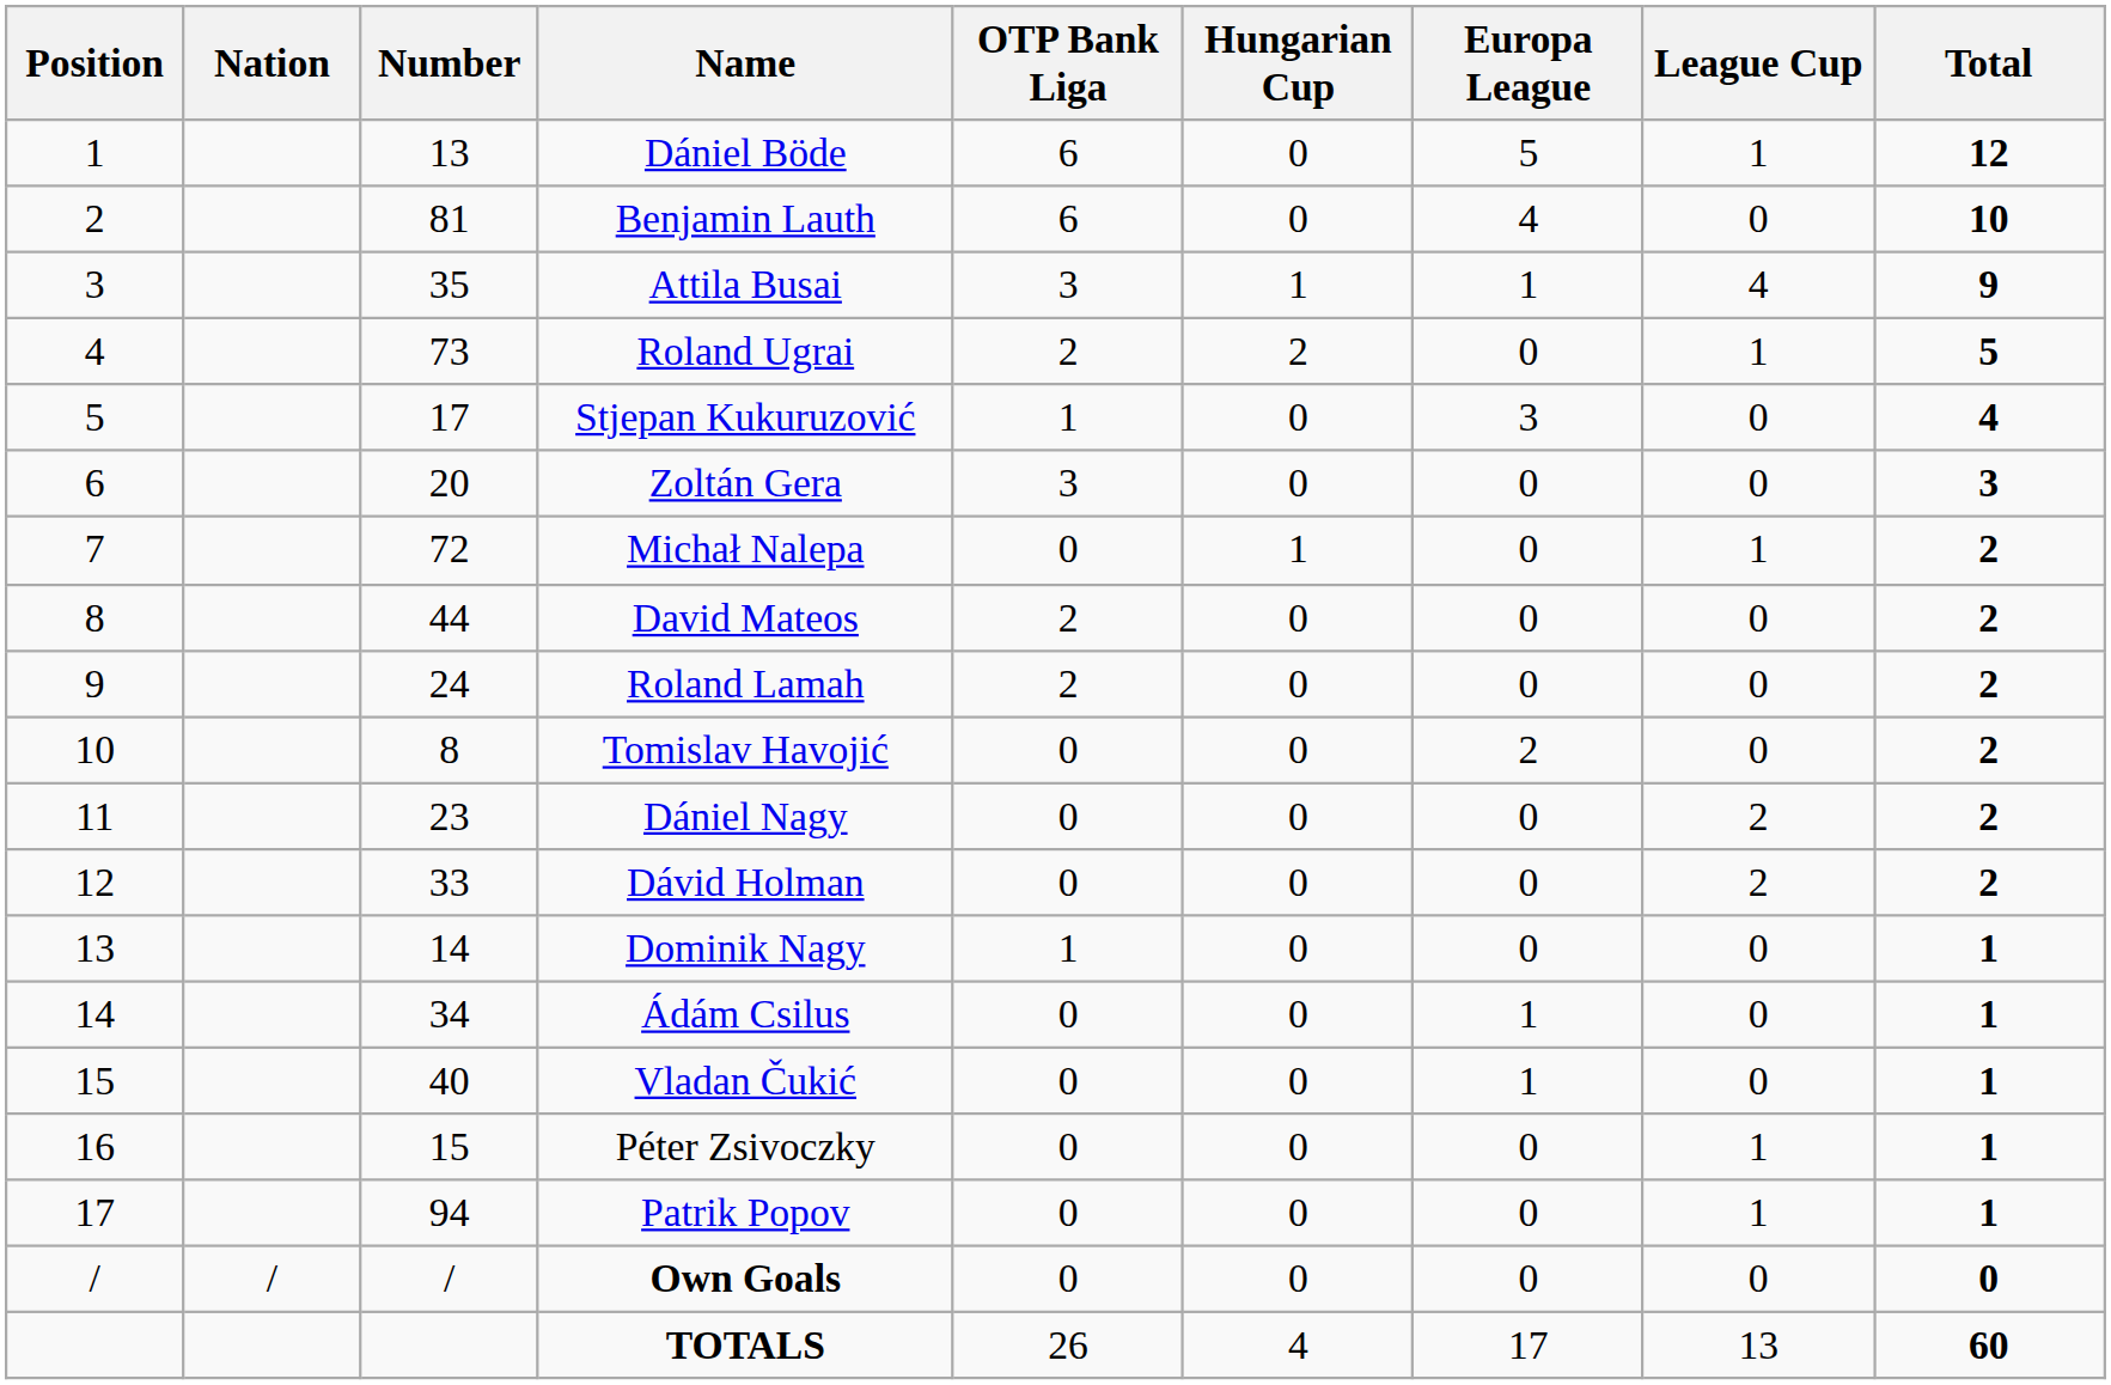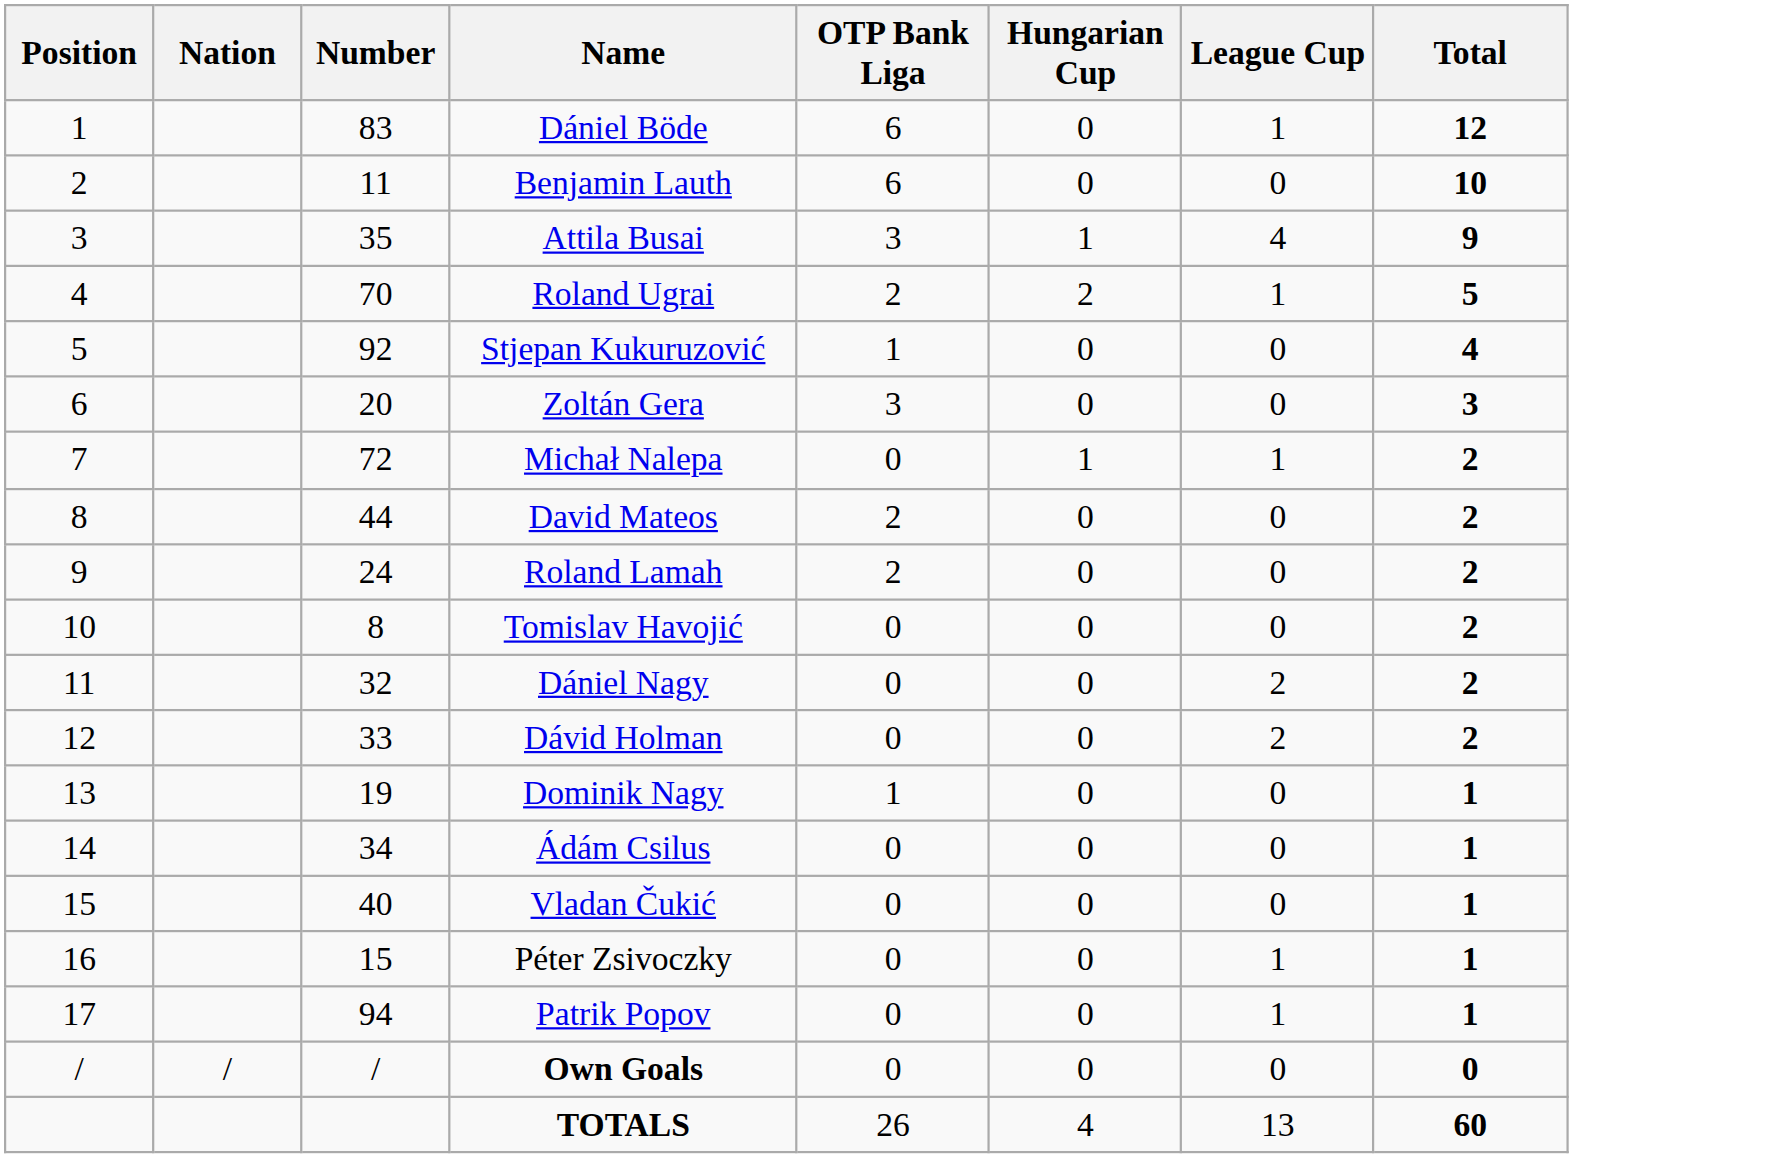 <table class="wikitable" style="font-size: 95%; text-align: center;">
 <tr>
 <th width=60>Position</th>
 <th width=60>Nation</th>
 <th width=60>Number</th>
 <th width=150>Name</th>
 <th width=80>OTP Bank Liga</th>
 <th width=80>Hungarian Cup</th>
-<th width=80>Europa League</th>
 <th width=80>League Cup</th>
 <th width=80>Total</th>
 </tr>
 <tr>
 <td>1</td>
 <td></td>
-<td>13</td>
+<td>83</td>
 <td><a href='#'>Dániel Böde</a></td>
 <td>6</td>
 <td>0</td>
-<td>5</td>
 <td>1</td>
 <td><strong>12</strong></td>
 </tr>
 <tr>
 <td>2</td>
 <td></td>
-<td>81</td>
+<td>11</td>
 <td><a href='#'>Benjamin Lauth</a></td>
 <td>6</td>
 <td>0</td>
-<td>4</td>
 <td>0</td>
 <td><strong>10</strong></td>
 </tr>
 <tr>
 <td>3</td>
 <td></td>
 <td>35</td>
 <td><a href='#'>Attila Busai</a></td>
 <td>3</td>
 <td>1</td>
-<td>1</td>
 <td>4</td>
 <td><strong>9</strong></td>
 </tr>
 <tr>
 <td>4</td>
 <td></td>
-<td>73</td>
+<td>70</td>
 <td><a href='#'>Roland Ugrai</a></td>
 <td>2</td>
 <td>2</td>
-<td>0</td>
 <td>1</td>
 <td><strong>5</strong></td>
 </tr>
 <tr>
 <td>5</td>
 <td></td>
-<td>17</td>
+<td>92</td>
 <td><a href='#'>Stjepan Kukuruzović</a></td>
 <td>1</td>
 <td>0</td>
-<td>3</td>
 <td>0</td>
 <td><strong>4</strong></td>
 </tr>
 <tr>
 <td>6</td>
 <td></td>
 <td>20</td>
 <td><a href='#'>Zoltán Gera</a></td>
 <td>3</td>
 <td>0</td>
 <td>0</td>
-<td>0</td>
 <td><strong>3</strong></td>
 </tr>
 <tr>
 <td>7</td>
 <td></td>
 <td>72</td>
 <td><a href='#'>Michał Nalepa</a></td>
 <td>0</td>
 <td>1</td>
-<td>0</td>
 <td>1</td>
 <td><strong>2</strong></td>
 </tr>
 <tr>
 <td>8</td>
 <td></td>
 <td>44</td>
 <td><a href='#'>David Mateos</a></td>
 <td>2</td>
-<td>0</td>
 <td>0</td>
 <td>0</td>
 <td><strong>2</strong></td>
 </tr>
 <tr>
 <td>9</td>
 <td></td>
 <td>24</td>
 <td><a href='#'>Roland Lamah</a></td>
 <td>2</td>
 <td>0</td>
 <td>0</td>
-<td>0</td>
 <td><strong>2</strong></td>
 </tr>
 <tr>
 <td>10</td>
 <td></td>
 <td>8</td>
 <td><a href='#'>Tomislav Havojić</a></td>
 <td>0</td>
 <td>0</td>
-<td>2</td>
 <td>0</td>
 <td><strong>2</strong></td>
 </tr>
 <tr>
 <td>11</td>
 <td></td>
-<td>23</td>
+<td>32</td>
 <td><a href='#'>Dániel Nagy</a></td>
-<td>0</td>
 <td>0</td>
 <td>0</td>
 <td>2</td>
 <td><strong>2</strong></td>
 </tr>
 <tr>
 <td>12</td>
 <td></td>
 <td>33</td>
 <td><a href='#'>Dávid Holman</a></td>
 <td>0</td>
 <td>0</td>
-<td>0</td>
 <td>2</td>
 <td><strong>2</strong></td>
 </tr>
 <tr>
 <td>13</td>
 <td></td>
-<td>14</td>
+<td>19</td>
 <td><a href='#'>Dominik Nagy</a></td>
 <td>1</td>
-<td>0</td>
 <td>0</td>
 <td>0</td>
 <td><strong>1</strong></td>
 </tr>
 <tr>
 <td>14</td>
 <td></td>
 <td>34</td>
 <td><a href='#'>Ádám Csilus</a></td>
 <td>0</td>
 <td>0</td>
-<td>1</td>
 <td>0</td>
 <td><strong>1</strong></td>
 </tr>
 <tr>
 <td>15</td>
 <td></td>
 <td>40</td>
 <td><a href='#'>Vladan Čukić</a></td>
 <td>0</td>
 <td>0</td>
-<td>1</td>
 <td>0</td>
 <td><strong>1</strong></td>
 </tr>
 <tr>
 <td>16</td>
 <td></td>
 <td>15</td>
 <td>Péter Zsivoczky</td>
 <td>0</td>
 <td>0</td>
-<td>0</td>
 <td>1</td>
 <td><strong>1</strong></td>
 </tr>
 <tr>
 <td>17</td>
 <td></td>
 <td>94</td>
 <td><a href='#'>Patrik Popov</a></td>
-<td>0</td>
 <td>0</td>
 <td>0</td>
 <td>1</td>
 <td><strong>1</strong></td>
 </tr>
 <tr>
 <td>/</td>
 <td>/</td>
 <td>/</td>
 <td><strong>Own Goals</strong></td>
 <td>0</td>
 <td>0</td>
 <td>0</td>
-<td>0</td>
 <td><strong>0</strong></td>
 </tr>
 <tr>
 <td></td>
 <td></td>
 <td></td>
 <td><strong>TOTALS</strong></td>
 <td>26</td>
 <td>4</td>
-<td>17</td>
 <td>13</td>
 <td><strong>60</strong></td>
 </tr>
 </table>
